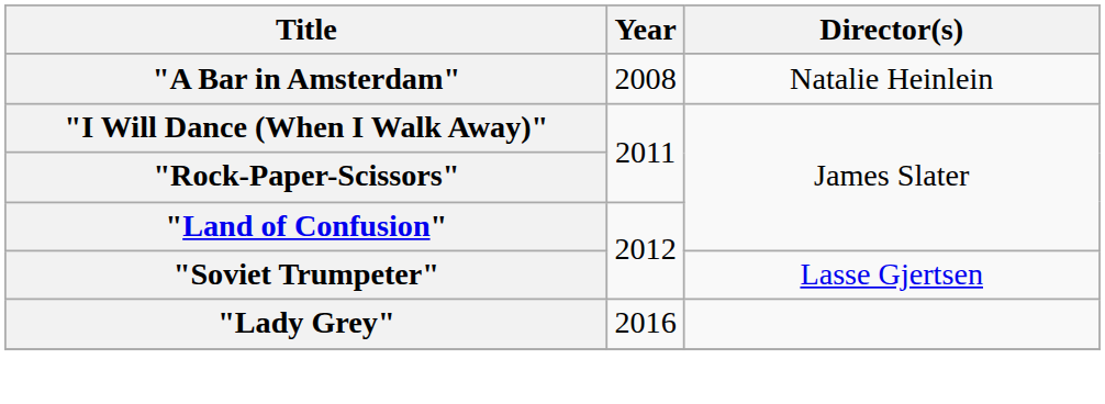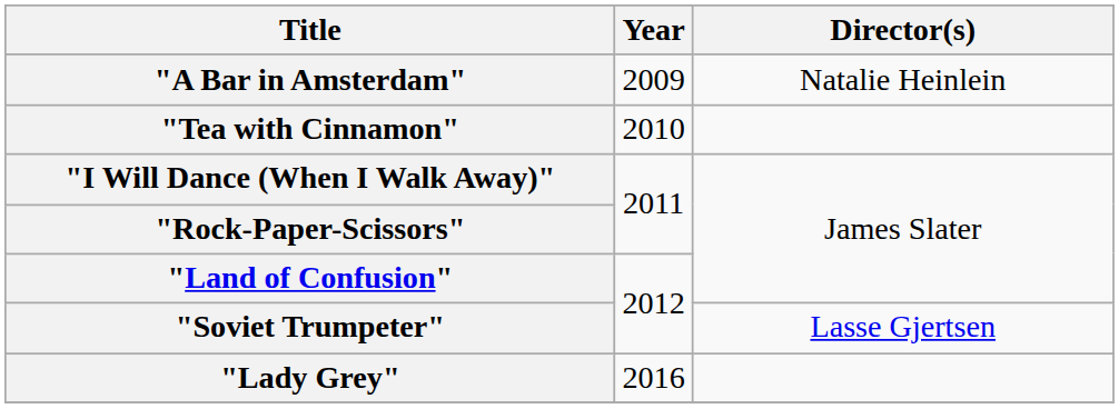 <table class="wikitable plainrowheaders" style="text-align:center;">
 <tr>
 <th scope="col" style="width:19em;">Title</th>
 <th scope="col">Year</th>
 <th scope="col" style="width:13em;">Director(s)</th>
 </tr>
 <tr>
 <th scope="row">"A Bar in Amsterdam"</th>
-<td>2008</td>
+<td>2009</td>
 <td>Natalie Heinlein</td>
+</tr>
+<tr>
+<th scope="row">"Tea with Cinnamon"</th>
+<td>2010</td>
+<td></td>
 </tr>
 <tr>
 <th scope="row">"I Will Dance (When I Walk Away)"</th>
 <td rowspan="2">2011</td>
 <td rowspan="3">James Slater</td>
 </tr>
 <tr>
 <th scope="row">"Rock-Paper-Scissors"</th>
 </tr>
 <tr>
 <th scope="row">"<a href='#'>Land of Confusion</a>"</th>
 <td rowspan="2">2012</td>
 </tr>
 <tr>
 <th scope="row">"Soviet Trumpeter"</th>
 <td><a href='#'>Lasse Gjertsen</a></td>
 </tr>
 <tr>
 <th scope="row">"Lady Grey"</th>
 <td>2016</td>
 <td></td>
 </tr>
 <tr>
 </tr>
 </table>
